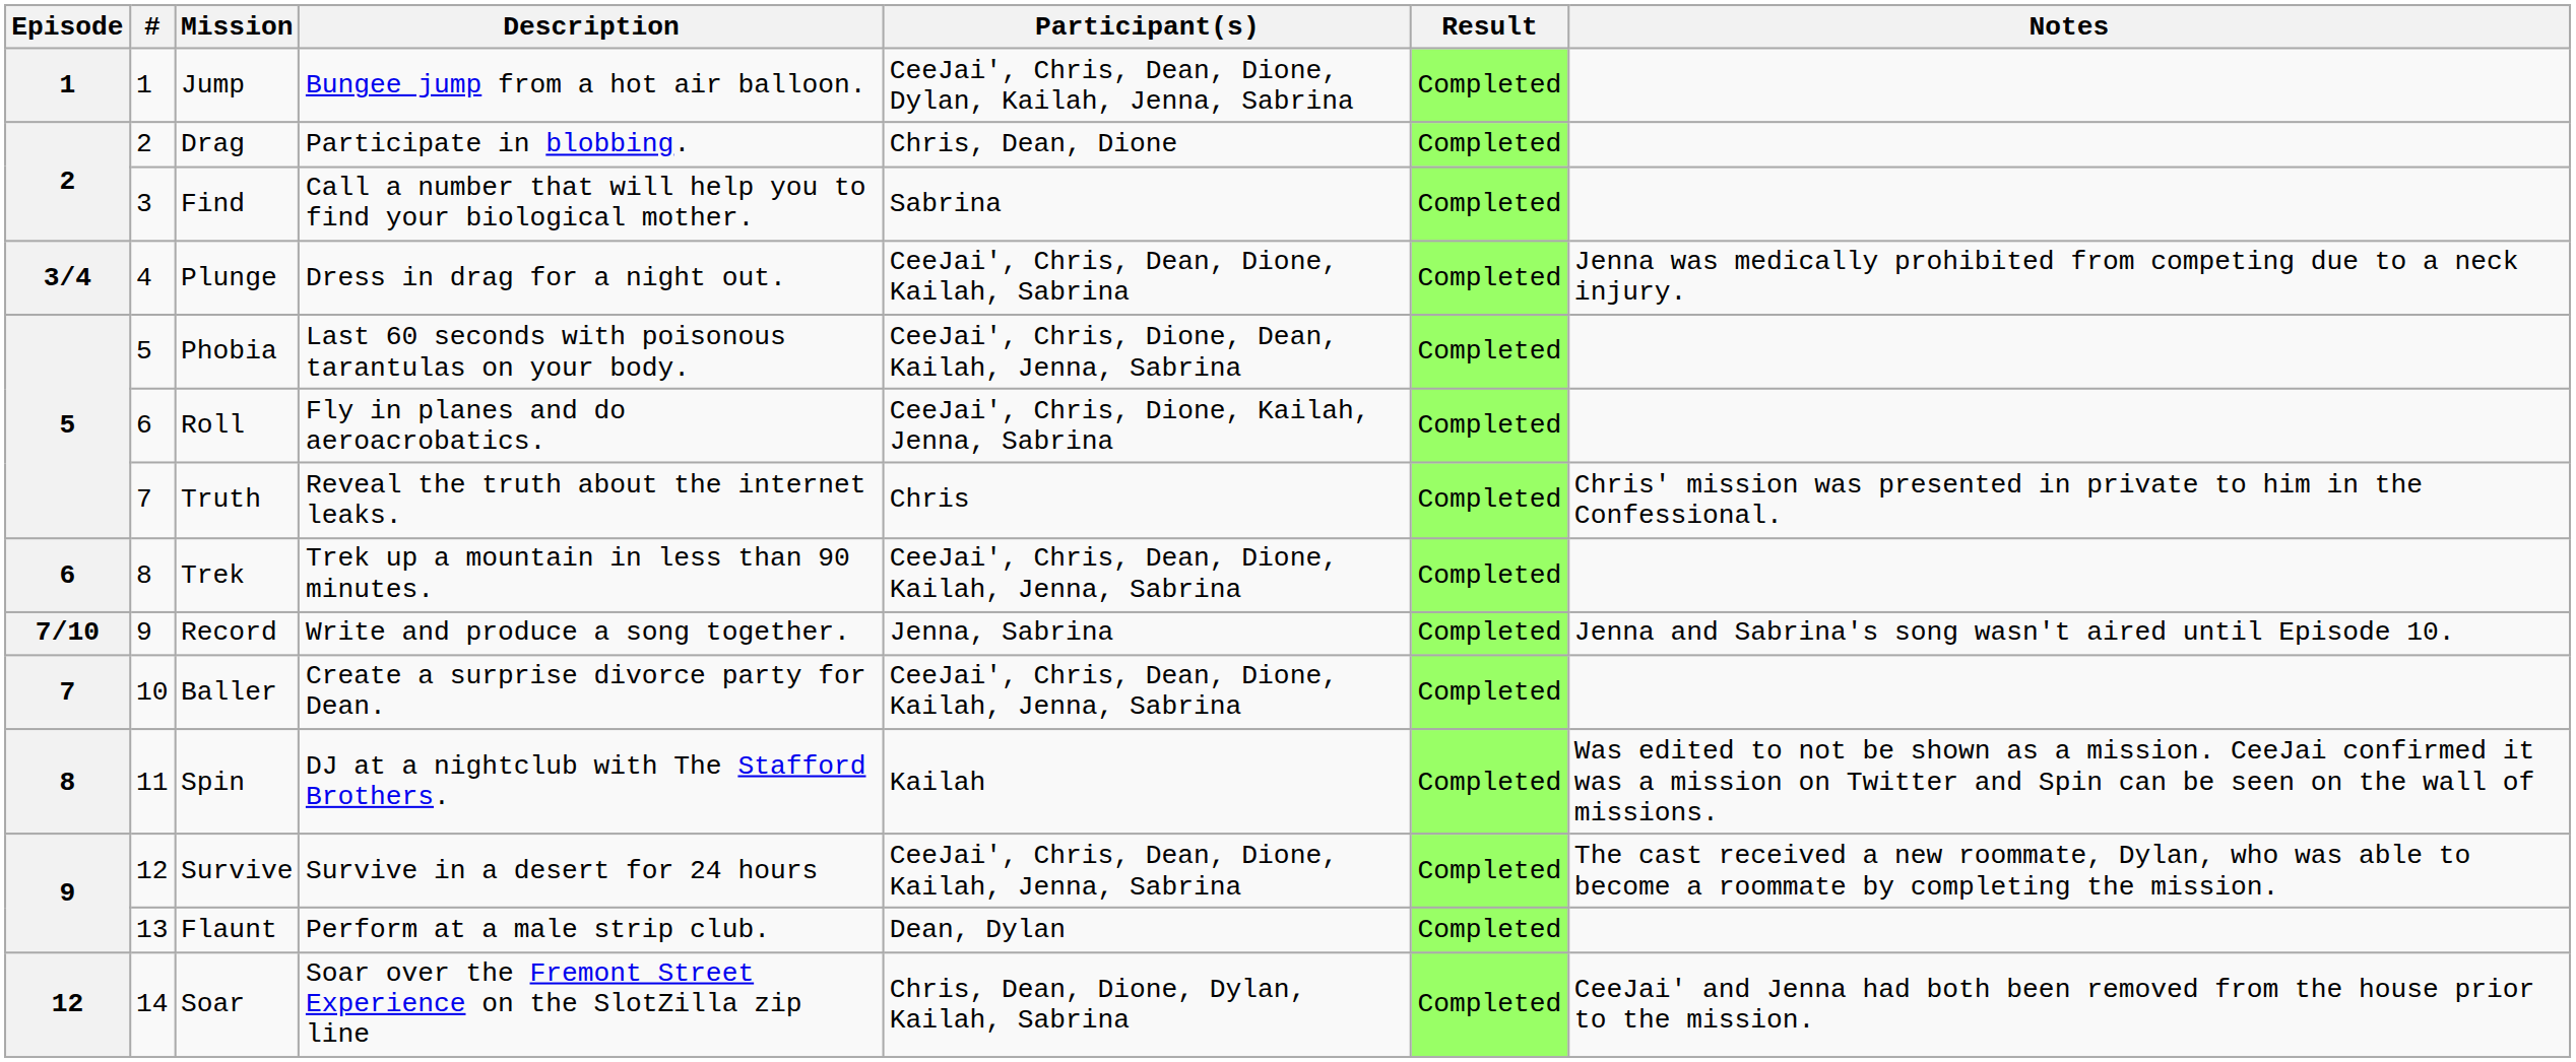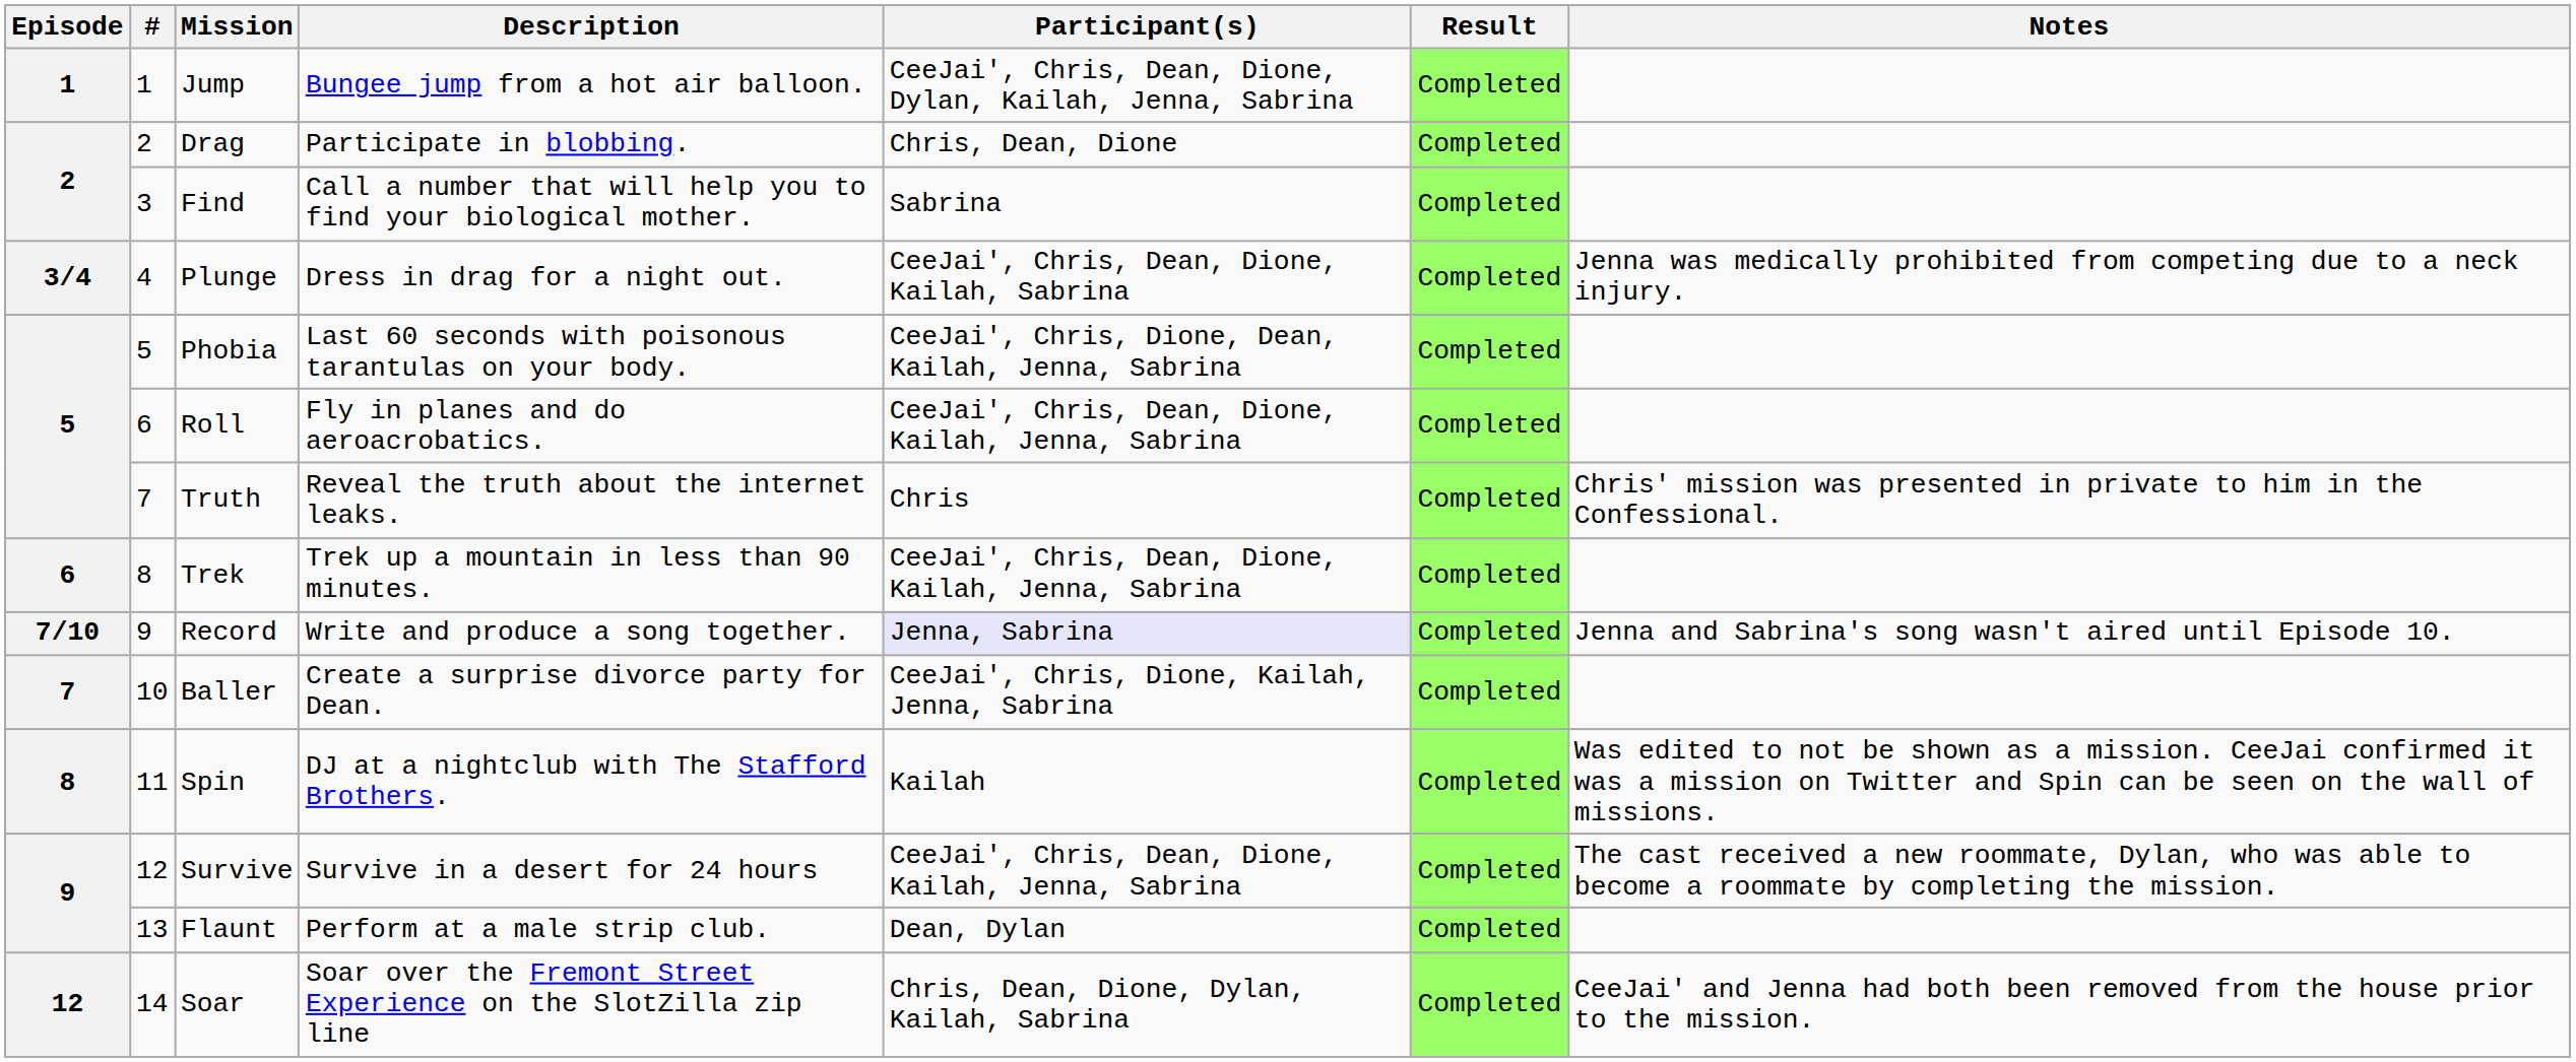 <table class="wikitable">
 <tr>
 <th scope="col">Episode</th>
 <th scope="col">#</th>
 <th scope="col">Mission</th>
 <th scope="col">Description</th>
 <th scope="col">Participant(s)</th>
 <th scope="col">Result</th>
 <th scope="col">Notes</th>
 </tr>
 <tr>
 <th scope="row">1</th>
 <td>1</td>
 <td>Jump</td>
 <td><a href='#'>Bungee jump</a> from a hot air balloon.</td>
 <td>CeeJai', Chris, Dean, Dione, Dylan, Kailah, Jenna, Sabrina</td>
 <td style="background:#9f6">Completed</td>
 <td></td>
 </tr>
 <tr>
 <th scope="row" rowspan=2>2</th>
 <td>2</td>
 <td>Drag</td>
 <td>Participate in <a href='#'>blobbing</a>.</td>
 <td>Chris, Dean, Dione</td>
 <td style="background:#9f6">Completed</td>
 <td></td>
 </tr>
 <tr>
 <td>3</td>
 <td>Find</td>
 <td>Call a number that will help you to find your biological mother.</td>
 <td>Sabrina</td>
 <td style="background:#9f6">Completed</td>
 <td></td>
 </tr>
 <tr>
 <th scope="row">3/4</th>
 <td>4</td>
 <td>Plunge</td>
 <td>Dress in drag for a night out.</td>
 <td>CeeJai', Chris, Dean, Dione, Kailah, Sabrina</td>
 <td style="background:#9f6">Completed</td>
 <td>Jenna was medically prohibited from competing due to a neck injury.</td>
 </tr>
 <tr>
 <th scope="row" rowspan="3">5</th>
 <td>5</td>
 <td>Phobia</td>
 <td>Last 60 seconds with poisonous tarantulas on your body.</td>
 <td>CeeJai', Chris, Dione, Dean, Kailah, Jenna, Sabrina</td>
 <td style="background:#9f6">Completed</td>
 <td></td>
 </tr>
 <tr>
 <td>6</td>
 <td>Roll</td>
 <td>Fly in planes and do aeroacrobatics.</td>
-<td>CeeJai', Chris, Dione, Kailah, Jenna, Sabrina</td>
+<td>CeeJai', Chris, Dean, Dione, Kailah, Jenna, Sabrina</td>
 <td style="background:#9f6">Completed</td>
 <td></td>
 </tr>
 <tr>
 <td>7</td>
 <td>Truth</td>
 <td>Reveal the truth about the internet leaks.</td>
 <td>Chris</td>
 <td style="background:#9f6">Completed</td>
 <td>Chris' mission was presented in private to him in the Confessional.</td>
 </tr>
 <tr>
 <th scope="row">6</th>
 <td>8</td>
 <td>Trek</td>
 <td>Trek up a mountain in less than 90 minutes.</td>
 <td>CeeJai', Chris, Dean, Dione, Kailah, Jenna, Sabrina</td>
 <td style="background:#9f6">Completed</td>
 <td></td>
 </tr>
 <tr>
 <th scope="row">7/10</th>
 <td>9</td>
 <td>Record</td>
 <td>Write and produce a song together.</td>
-<td>Jenna, Sabrina</td>
+<td style="background: lavender;">Jenna, Sabrina</td>
 <td style="background:#9f6">Completed</td>
 <td>Jenna and Sabrina's song wasn't aired until Episode 10.</td>
 </tr>
 <tr>
 <th scope="row">7</th>
 <td>10</td>
 <td>Baller</td>
 <td>Create a surprise divorce party for Dean.</td>
-<td>CeeJai', Chris, Dean, Dione, Kailah, Jenna, Sabrina</td>
+<td>CeeJai', Chris, Dione, Kailah, Jenna, Sabrina</td>
 <td style="background:#9f6">Completed</td>
 <td></td>
 </tr>
 <tr>
 <th scope="row">8</th>
 <td>11</td>
 <td>Spin</td>
 <td>DJ at a nightclub with The <a href='#'>Stafford Brothers</a>.</td>
 <td>Kailah</td>
 <td style="background:#9f6">Completed</td>
 <td>Was edited to not be shown as a mission. CeeJai confirmed it was a mission on Twitter and Spin can be seen on the wall of missions.</td>
 </tr>
 <tr>
 <th scope="row" rowspan="2">9</th>
 <td>12</td>
 <td>Survive</td>
 <td>Survive in a desert for 24 hours</td>
 <td>CeeJai', Chris, Dean, Dione, Kailah, Jenna, Sabrina</td>
 <td style="background:#9f6">Completed</td>
 <td>The cast received a new roommate, Dylan, who was able to become a roommate by completing the mission.</td>
 </tr>
 <tr>
 <td>13</td>
 <td>Flaunt</td>
 <td>Perform at a male strip club.</td>
 <td>Dean, Dylan</td>
 <td style="background:#9f6">Completed</td>
 <td></td>
 </tr>
 <tr>
 <th scope="row">12</th>
 <td>14</td>
 <td>Soar</td>
 <td>Soar over the <a href='#'>Fremont Street Experience</a> on the SlotZilla zip line</td>
 <td>Chris, Dean, Dione, Dylan, Kailah, Sabrina</td>
 <td style="background:#9f6">Completed</td>
 <td>CeeJai' and Jenna had both been removed from the house prior to the mission.</td>
 </tr>
 <tr>
 </tr>
 </table>
